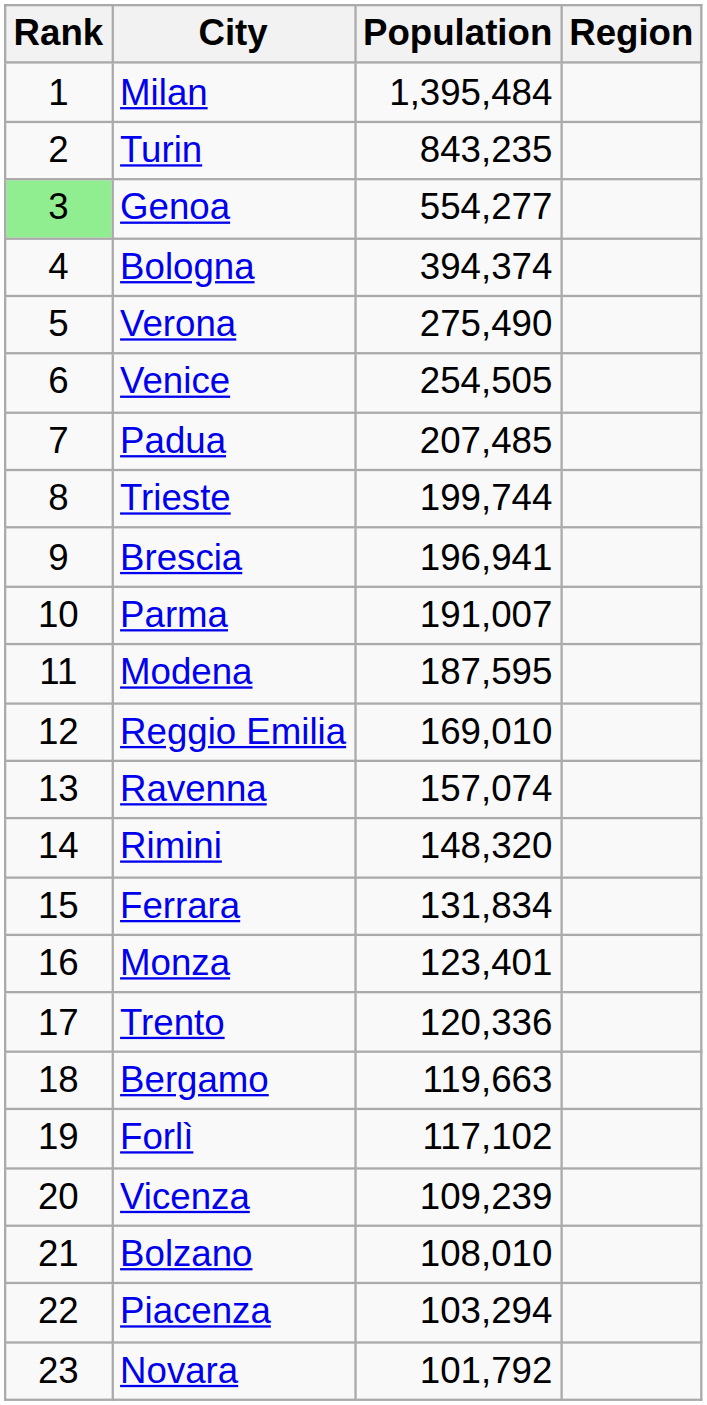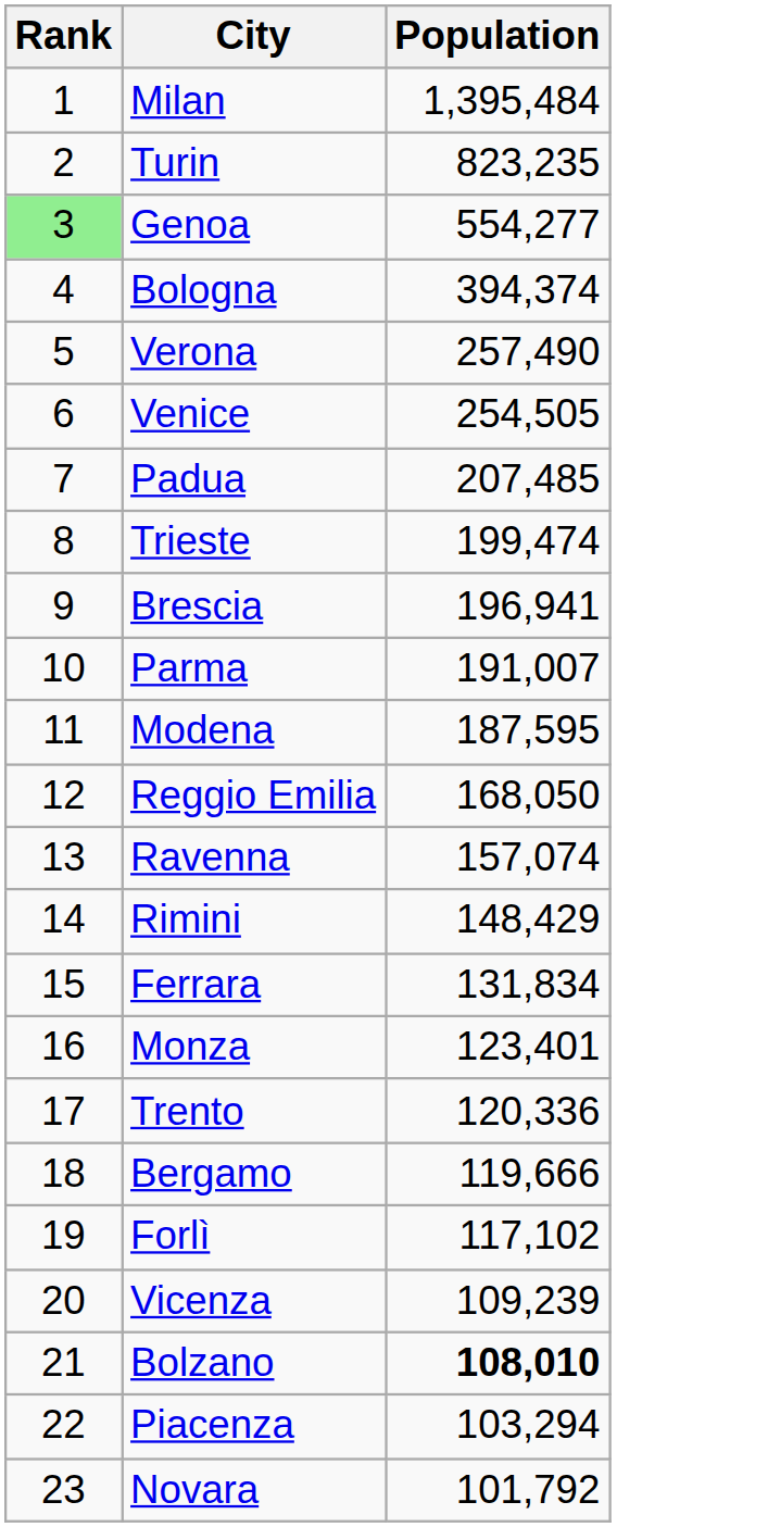 <table class="wikitable sortable" style="text-align:right;">
 <tr>
 <th>Rank</th>
 <th>City</th>
 <th>Population</th>
-<th>Region</th>
 </tr>
 <tr>
 <td align=center>1</td>
 <td style="text-align:left;"><a href='#'>Milan</a></td>
 <td>1,395,484</td>
-<td style="text-align:left;"></td>
 </tr>
 <tr>
 <td align=center>2</td>
 <td style="text-align:left;"><a href='#'>Turin</a></td>
-<td>843,235</td>
-<td style="text-align:left;"></td>
+<td>823,235</td>
 </tr>
 <tr>
 <td align=center style="background: lightgreen;">3</td>
 <td style="text-align:left;"><a href='#'>Genoa</a></td>
 <td>554,277</td>
-<td style="text-align:left;"></td>
 </tr>
 <tr>
 <td align=center>4</td>
 <td style="text-align:left;"><a href='#'>Bologna</a></td>
 <td>394,374</td>
-<td style="text-align:left;"></td>
 </tr>
 <tr>
 <td align=center>5</td>
 <td style="text-align:left;"><a href='#'>Verona</a></td>
-<td>275,490</td>
-<td style="text-align:left;"></td>
+<td>257,490</td>
 </tr>
 <tr>
 <td align=center>6</td>
 <td style="text-align:left;"><a href='#'>Venice</a></td>
 <td>254,505</td>
-<td style="text-align:left;"></td>
 </tr>
 <tr>
 <td align=center>7</td>
 <td style="text-align:left;"><a href='#'>Padua</a></td>
 <td>207,485</td>
-<td style="text-align:left;"></td>
 </tr>
 <tr>
 <td align=center>8</td>
 <td style="text-align:left;"><a href='#'>Trieste</a></td>
-<td>199,744</td>
-<td style="text-align:left;"></td>
+<td>199,474</td>
 </tr>
 <tr>
 <td align=center>9</td>
 <td style="text-align:left;"><a href='#'>Brescia</a></td>
 <td>196,941</td>
-<td style="text-align:left;"></td>
 </tr>
 <tr>
 <td align=center>10</td>
 <td style="text-align:left;"><a href='#'>Parma</a></td>
 <td>191,007</td>
-<td style="text-align:left;"></td>
 </tr>
 <tr>
 <td align=center>11</td>
 <td style="text-align:left;"><a href='#'>Modena</a></td>
 <td>187,595</td>
-<td style="text-align:left;"></td>
 </tr>
 <tr>
 <td align=center>12</td>
 <td style="text-align:left;"><a href='#'>Reggio Emilia</a></td>
-<td>169,010</td>
-<td style="text-align:left;"></td>
+<td>168,050</td>
 </tr>
 <tr>
 <td align=center>13</td>
 <td style="text-align:left;"><a href='#'>Ravenna</a></td>
 <td>157,074</td>
-<td style="text-align:left;"></td>
 </tr>
 <tr>
 <td align=center>14</td>
 <td style="text-align:left;"><a href='#'>Rimini</a></td>
-<td>148,320</td>
-<td style="text-align:left;"></td>
+<td>148,429</td>
 </tr>
 <tr>
 <td align=center>15</td>
 <td style="text-align:left;"><a href='#'>Ferrara</a></td>
 <td>131,834</td>
-<td style="text-align:left;"></td>
 </tr>
 <tr>
 <td align=center>16</td>
 <td style="text-align:left;"><a href='#'>Monza</a></td>
 <td>123,401</td>
-<td style="text-align:left;"></td>
 </tr>
 <tr>
 <td align=center>17</td>
 <td style="text-align:left;"><a href='#'>Trento</a></td>
 <td>120,336</td>
-<td style="text-align:left;"></td>
 </tr>
 <tr>
 <td align=center>18</td>
 <td style="text-align:left;"><a href='#'>Bergamo</a></td>
-<td>119,663</td>
-<td style="text-align:left;"></td>
+<td>119,666</td>
 </tr>
 <tr>
 <td align=center>19</td>
 <td style="text-align:left;"><a href='#'>Forlì</a></td>
 <td>117,102</td>
-<td style="text-align:left;"></td>
 </tr>
 <tr>
 <td align=center>20</td>
 <td style="text-align:left;"><a href='#'>Vicenza</a></td>
 <td>109,239</td>
-<td style="text-align:left;"></td>
 </tr>
 <tr>
 <td align=center>21</td>
 <td style="text-align:left;"><a href='#'>Bolzano</a></td>
-<td>108,010</td>
-<td style="text-align:left;"></td>
+<td><strong>108,010</strong></td>
 </tr>
 <tr>
 <td align=center>22</td>
 <td style="text-align:left;"><a href='#'>Piacenza</a></td>
 <td>103,294</td>
-<td style="text-align:left;"></td>
 </tr>
 <tr>
 <td align=center>23</td>
 <td style="text-align:left;"><a href='#'>Novara</a></td>
 <td>101,792</td>
-<td style="text-align:left;"></td>
 </tr>
 </table>
